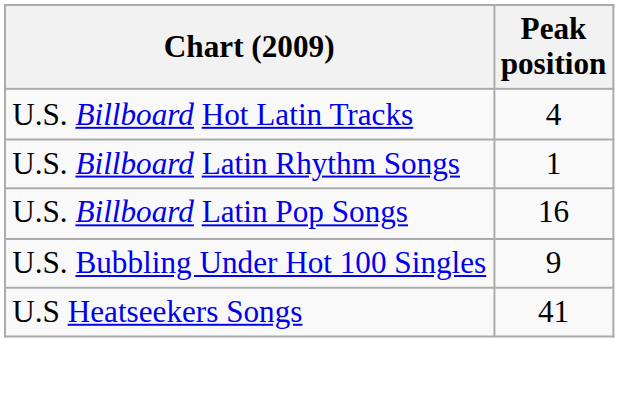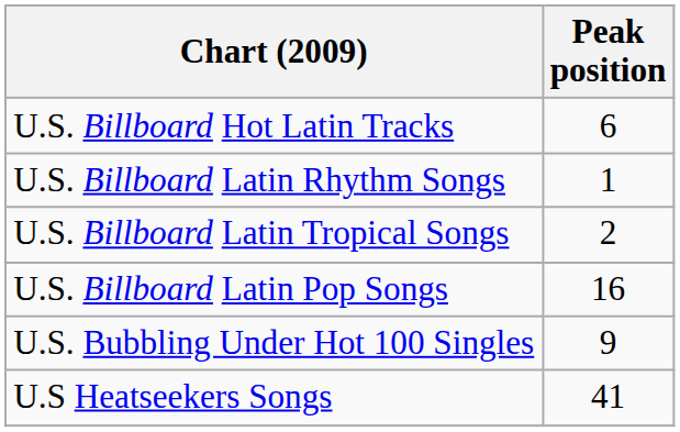 <table class="wikitable sortable">
 <tr>
 <th align="left">Chart (2009)</th>
 <th align="left">Peak<br>position</th>
 </tr>
 <tr>
 <td align="left">U.S. <em><a href='#'>Billboard</a></em> <a href='#'>Hot Latin Tracks</a></td>
-<td align="center">4</td>
+<td align="center">6</td>
 </tr>
 <tr>
 <td align="left">U.S. <em><a href='#'>Billboard</a></em> <a href='#'>Latin Rhythm Songs</a></td>
 <td align="center">1</td>
+</tr>
+<tr>
+<td align="left">U.S. <em><a href='#'>Billboard</a></em> <a href='#'>Latin Tropical Songs</a></td>
+<td align="center">2</td>
 </tr>
 <tr>
 <td align="left">U.S. <em><a href='#'>Billboard</a></em> <a href='#'>Latin Pop Songs</a></td>
 <td align="center">16</td>
 </tr>
 <tr>
 <td>U.S. <a href='#'>Bubbling Under Hot 100 Singles</a></td>
 <td align="center">9</td>
 </tr>
 <tr>
 <td>U.S <a href='#'>Heatseekers Songs</a></td>
 <td align="center">41</td>
 </tr>
 </table>
